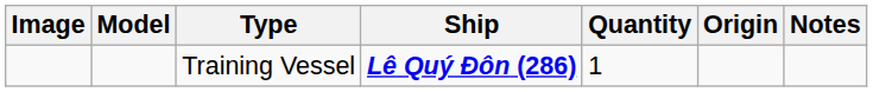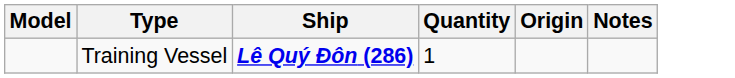 <table class="wikitable">
 <tr>
-<th>Image</th>
 <th>Model</th>
 <th>Type</th>
 <th>Ship</th>
 <th>Quantity</th>
 <th>Origin</th>
 <th>Notes</th>
 </tr>
 <tr>
 <td></td>
-<td></td>
 <td>Training Vessel</td>
 <td><strong><a href='#'><em>Lê Quý Đôn</em> (286)</a></strong></td>
 <td>1</td>
 <td></td>
 <td></td>
 </tr>
 </table>
